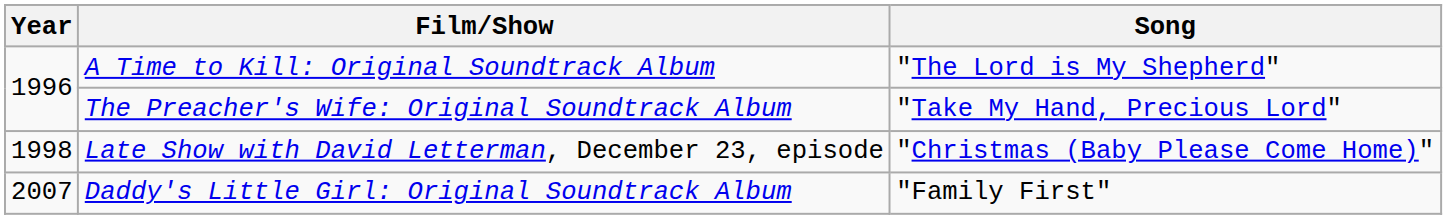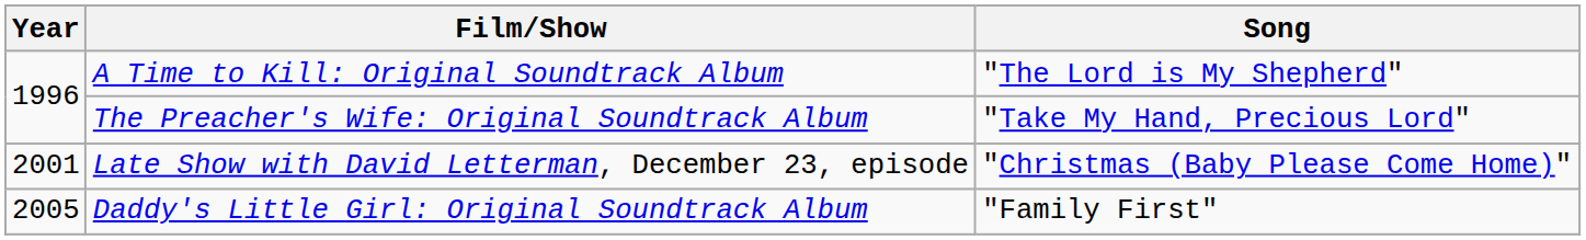 <table class="wikitable">
 <tr>
 <th>Year</th>
 <th>Film/Show</th>
 <th>Song</th>
 </tr>
 <tr>
 <td rowspan="2">1996</td>
 <td><em><a href='#'>A Time to Kill: Original Soundtrack Album</a></em></td>
 <td>"<a href='#'>The Lord is My Shepherd</a>"</td>
 </tr>
 <tr>
 <td><em><a href='#'>The Preacher's Wife: Original Soundtrack Album</a></em></td>
 <td>"<a href='#'>Take My Hand, Precious Lord</a>"</td>
 </tr>
 <tr>
-<td>1998</td>
+<td>2001</td>
 <td><em><a href='#'>Late Show with David Letterman</a></em>, December 23, episode</td>
 <td>"<a href='#'>Christmas (Baby Please Come Home)</a>"</td>
 </tr>
 <tr>
-<td>2007</td>
+<td>2005</td>
 <td><em><a href='#'>Daddy's Little Girl: Original Soundtrack Album</a></em></td>
 <td>"Family First" </td>
 </tr>
 </table>
